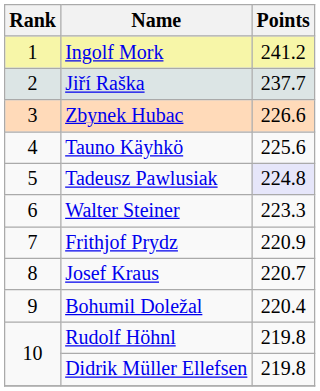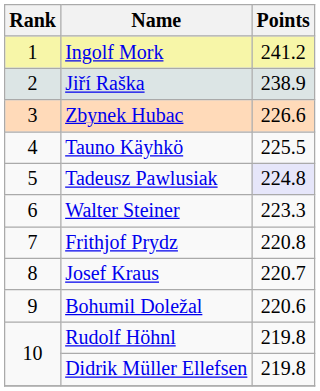 <table class="wikitable sortable">
 <tr>
 <th align=Center>Rank</th>
 <th>Name</th>
 <th>Points</th>
 </tr>
 <tr style="background:#F7F6A8">
 <td align=center>1</td>
 <td> <a href='#'>Ingolf Mork</a></td>
 <td align=center>241.2</td>
 </tr>
 <tr style="background: #DCE5E5;">
 <td align=center>2</td>
 <td> <a href='#'>Jiří Raška</a></td>
-<td align=center>237.7</td>
+<td align=center>238.9</td>
 </tr>
 <tr style="background: #FFDAB9;">
 <td align=center>3</td>
 <td> <a href='#'>Zbynek Hubac</a></td>
 <td align=center>226.6</td>
 </tr>
 <tr>
 <td align=center>4</td>
 <td> <a href='#'>Tauno Käyhkö</a></td>
-<td align=center>225.6</td>
+<td align=center>225.5</td>
 </tr>
 <tr>
 <td align=center>5</td>
 <td> <a href='#'>Tadeusz Pawlusiak</a></td>
 <td align=center style="background: lavender;">224.8</td>
 </tr>
 <tr>
 <td align=center>6</td>
 <td> <a href='#'>Walter Steiner</a></td>
 <td align=center>223.3</td>
 </tr>
 <tr>
 <td align=center>7</td>
 <td> <a href='#'>Frithjof Prydz</a></td>
-<td align=center>220.9</td>
+<td align=center>220.8</td>
 </tr>
 <tr>
 <td align=center>8</td>
 <td> <a href='#'>Josef Kraus</a></td>
 <td align=center>220.7</td>
 </tr>
 <tr>
 <td align=center>9</td>
 <td> <a href='#'>Bohumil Doležal</a></td>
-<td align=center>220.4</td>
+<td align=center>220.6</td>
 </tr>
 <tr>
 <td rowspan=2 align=center>10</td>
 <td> <a href='#'>Rudolf Höhnl</a></td>
 <td align=center>219.8</td>
 </tr>
 <tr>
 <td> <a href='#'>Didrik Müller Ellefsen</a></td>
 <td align=center>219.8</td>
 </tr>
 <tr>
 </tr>
 </table>
